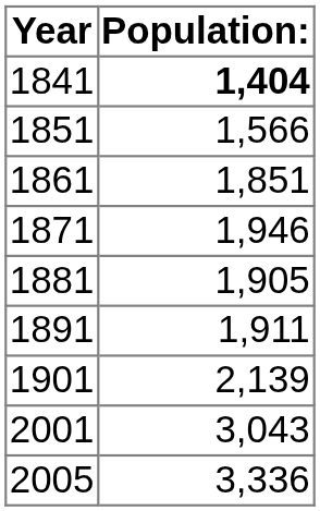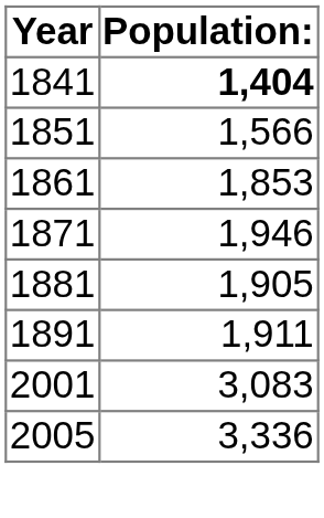 <table class="toc" align=right border=1 style="border-collapse: collapse; margin-right: 10pt; margin-top: 1em; margin-left: 1em; margin-bottom: 2em">
 <tr>
 <th>Year</th>
 <th>Population:</th>
 </tr>
 <tr>
 <td>1841</td>
 <td align=right><strong>1,404</strong></td>
 </tr>
 <tr>
 <td>1851</td>
 <td align=right>1,566</td>
 </tr>
 <tr>
 <td>1861</td>
-<td align=right>1,851</td>
+<td align=right>1,853</td>
 </tr>
 <tr>
 <td>1871</td>
 <td align=right>1,946</td>
 </tr>
 <tr>
 <td>1881</td>
 <td align=right>1,905</td>
 </tr>
 <tr>
 <td>1891</td>
 <td align=right>1,911</td>
 </tr>
 <tr>
-<td>1901</td>
-<td align=right>2,139</td>
-</tr>
-<tr>
 <td>2001</td>
-<td align=right>3,043</td>
+<td align=right>3,083</td>
 </tr>
 <tr>
 <td>2005</td>
 <td align=right>3,336</td>
 </tr>
 </table>
